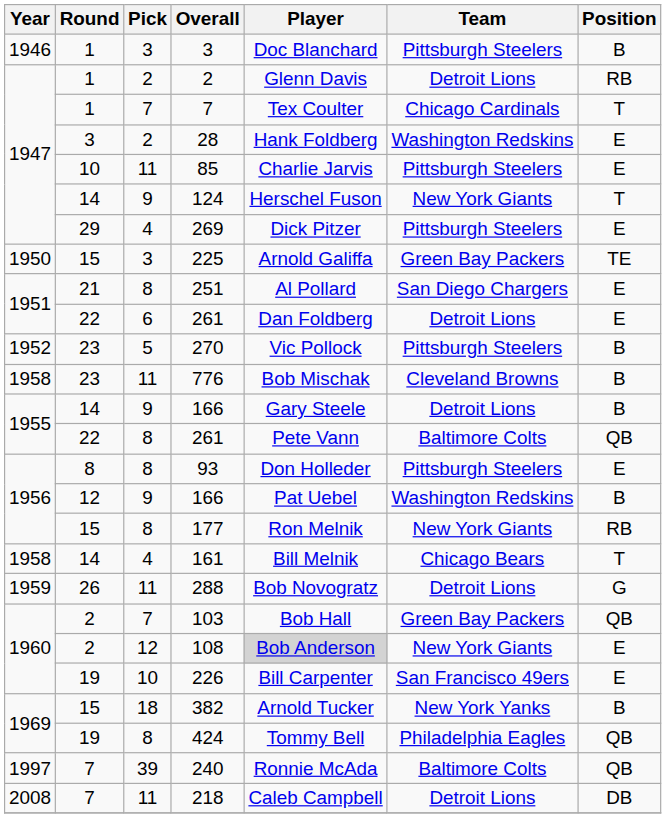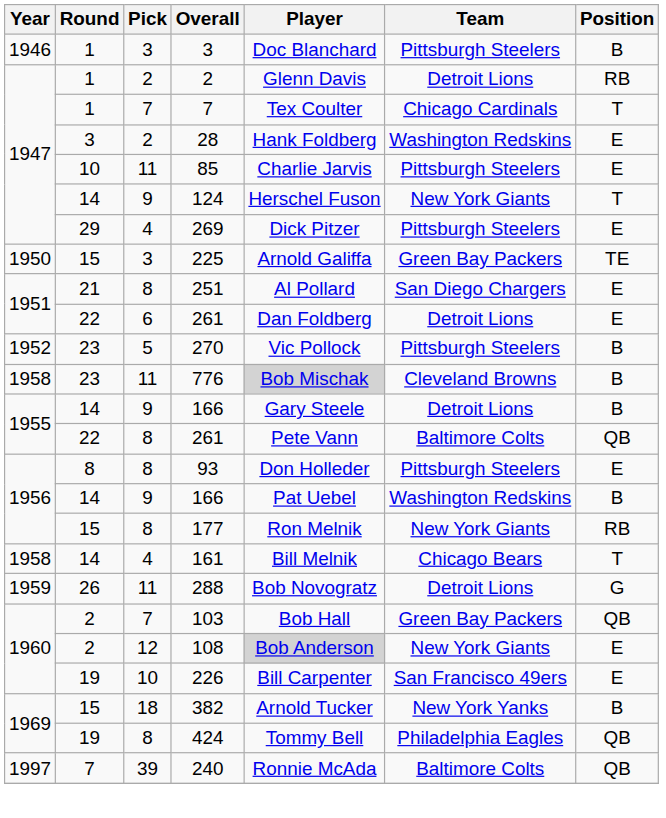 <table class="wikitable sortable" style="text-align: center;">
 <tr>
 <th>Year</th>
 <th>Round</th>
 <th>Pick</th>
 <th>Overall</th>
 <th>Player</th>
 <th>Team</th>
 <th>Position</th>
 </tr>
 <tr>
 <td>1946</td>
 <td>1</td>
 <td>3</td>
 <td>3</td>
 <td><a href='#'>Doc Blanchard</a></td>
 <td><a href='#'>Pittsburgh Steelers</a></td>
 <td>B</td>
 </tr>
 <tr>
 <td rowspan="6">1947</td>
 <td>1</td>
 <td>2</td>
 <td>2</td>
 <td><a href='#'>Glenn Davis</a></td>
 <td><a href='#'>Detroit Lions</a></td>
 <td>RB</td>
 </tr>
 <tr>
 <td>1</td>
 <td>7</td>
 <td>7</td>
 <td><a href='#'>Tex Coulter</a></td>
 <td><a href='#'>Chicago Cardinals</a></td>
 <td>T</td>
 </tr>
 <tr>
 <td>3</td>
 <td>2</td>
 <td>28</td>
 <td><a href='#'>Hank Foldberg</a></td>
 <td><a href='#'>Washington Redskins</a></td>
 <td>E</td>
 </tr>
 <tr>
 <td>10</td>
 <td>11</td>
 <td>85</td>
 <td><a href='#'>Charlie Jarvis</a></td>
 <td><a href='#'>Pittsburgh Steelers</a></td>
 <td>E</td>
 </tr>
 <tr>
 <td>14</td>
 <td>9</td>
 <td>124</td>
 <td><a href='#'>Herschel Fuson</a></td>
 <td><a href='#'>New York Giants</a></td>
 <td>T</td>
 </tr>
 <tr>
 <td>29</td>
 <td>4</td>
 <td>269</td>
 <td><a href='#'>Dick Pitzer</a></td>
 <td><a href='#'>Pittsburgh Steelers</a></td>
 <td>E</td>
 </tr>
 <tr>
 <td>1950</td>
 <td>15</td>
 <td>3</td>
 <td>225</td>
 <td><a href='#'>Arnold Galiffa</a></td>
 <td><a href='#'>Green Bay Packers</a></td>
 <td>TE</td>
 </tr>
 <tr>
 <td rowspan="2">1951</td>
 <td>21</td>
 <td>8</td>
 <td>251</td>
 <td><a href='#'>Al Pollard</a></td>
 <td><a href='#'>San Diego Chargers</a></td>
 <td>E</td>
 </tr>
 <tr>
 <td>22</td>
 <td>6</td>
 <td>261</td>
 <td><a href='#'>Dan Foldberg</a></td>
 <td><a href='#'>Detroit Lions</a></td>
 <td>E</td>
 </tr>
 <tr>
 <td>1952</td>
 <td>23</td>
 <td>5</td>
 <td>270</td>
 <td><a href='#'>Vic Pollock</a></td>
 <td><a href='#'>Pittsburgh Steelers</a></td>
 <td>B</td>
 </tr>
 <tr>
 <td>1958</td>
 <td>23</td>
 <td>11</td>
 <td>776</td>
-<td><a href='#'>Bob Mischak</a></td>
+<td style="background: lightgrey;"><a href='#'>Bob Mischak</a></td>
 <td><a href='#'>Cleveland Browns</a></td>
 <td>B</td>
 </tr>
 <tr>
 <td rowspan="2">1955</td>
 <td>14</td>
 <td>9</td>
 <td>166</td>
 <td><a href='#'>Gary Steele</a></td>
 <td><a href='#'>Detroit Lions</a></td>
 <td>B</td>
 </tr>
 <tr>
 <td>22</td>
 <td>8</td>
 <td>261</td>
 <td><a href='#'>Pete Vann</a></td>
 <td><a href='#'>Baltimore Colts</a></td>
 <td>QB</td>
 </tr>
 <tr>
 <td rowspan="3">1956</td>
 <td>8</td>
 <td>8</td>
 <td>93</td>
 <td><a href='#'>Don Holleder</a></td>
 <td><a href='#'>Pittsburgh Steelers</a></td>
 <td>E</td>
 </tr>
 <tr>
-<td>12</td>
+<td>14</td>
 <td>9</td>
 <td>166</td>
 <td><a href='#'>Pat Uebel</a></td>
 <td><a href='#'>Washington Redskins</a></td>
 <td>B</td>
 </tr>
 <tr>
 <td>15</td>
 <td>8</td>
 <td>177</td>
 <td><a href='#'>Ron Melnik</a></td>
 <td><a href='#'>New York Giants</a></td>
 <td>RB</td>
 </tr>
 <tr>
 <td>1958</td>
 <td>14</td>
 <td>4</td>
 <td>161</td>
 <td><a href='#'>Bill Melnik</a></td>
 <td><a href='#'>Chicago Bears</a></td>
 <td>T</td>
 </tr>
 <tr>
 <td>1959</td>
 <td>26</td>
 <td>11</td>
 <td>288</td>
 <td><a href='#'>Bob Novogratz</a></td>
 <td><a href='#'>Detroit Lions</a></td>
 <td>G</td>
 </tr>
 <tr>
 <td rowspan="3">1960</td>
 <td>2</td>
 <td>7</td>
 <td>103</td>
 <td><a href='#'>Bob Hall</a></td>
 <td><a href='#'>Green Bay Packers</a></td>
 <td>QB</td>
 </tr>
 <tr>
 <td>2</td>
 <td>12</td>
 <td>108</td>
 <td style="background: lightgrey;"><a href='#'>Bob Anderson</a></td>
 <td><a href='#'>New York Giants</a></td>
 <td>E</td>
 </tr>
 <tr>
 <td>19</td>
 <td>10</td>
 <td>226</td>
 <td><a href='#'>Bill Carpenter</a></td>
 <td><a href='#'>San Francisco 49ers</a></td>
 <td>E</td>
 </tr>
 <tr>
 <td rowspan="2">1969</td>
 <td>15</td>
 <td>18</td>
 <td>382</td>
 <td><a href='#'>Arnold Tucker</a></td>
 <td><a href='#'>New York Yanks</a></td>
 <td>B</td>
 </tr>
 <tr>
 <td>19</td>
 <td>8</td>
 <td>424</td>
 <td><a href='#'>Tommy Bell</a></td>
 <td><a href='#'>Philadelphia Eagles</a></td>
 <td>QB</td>
 </tr>
 <tr>
 <td>1997</td>
 <td>7</td>
 <td>39</td>
 <td>240</td>
 <td><a href='#'>Ronnie McAda</a></td>
 <td><a href='#'>Baltimore Colts</a></td>
 <td>QB</td>
 </tr>
 <tr>
-<td>2008</td>
-<td>7</td>
-<td>11</td>
-<td>218</td>
-<td><a href='#'>Caleb Campbell</a></td>
-<td><a href='#'>Detroit Lions</a></td>
-<td>DB</td>
-</tr>
-<tr>
 </tr>
 </table>
